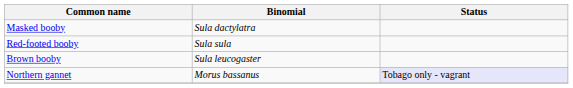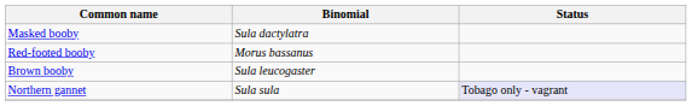 <table width=72% class="wikitable">
 <tr>
 <th width=24%>Common name</th>
 <th width=24%>Binomial</th>
 <th width=24%>Status</th>
 </tr>
 <tr>
 <td><a href='#'>Masked booby</a></td>
 <td><em>Sula dactylatra</em></td>
 <td></td>
 </tr>
 <tr>
 <td><a href='#'>Red-footed booby</a></td>
-<td><em>Sula sula</em></td>
+<td><em>Morus bassanus</em></td>
 <td></td>
 </tr>
 <tr>
 <td><a href='#'>Brown booby</a></td>
 <td><em>Sula leucogaster</em></td>
 <td></td>
 </tr>
 <tr>
 <td><a href='#'>Northern gannet</a></td>
-<td><em>Morus bassanus</em></td>
+<td><em>Sula sula</em></td>
 <td style="background: lavender;">Tobago only - vagrant</td>
 </tr>
 <tr>
 </tr>
 </table>
